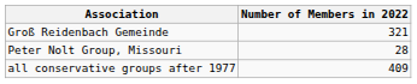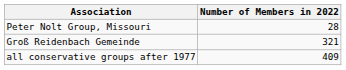 <table class="wikitable">
 <tr>
 <th>Association</th>
 <th>Number of Members in 2022</th>
 </tr>
 <tr>
+<td>Peter Nolt Group, Missouri</td>
+<td align="right">28</td>
+</tr>
+<tr>
 <td>Groß Reidenbach Gemeinde</td>
 <td align="right">321</td>
-</tr>
-<tr>
-<td>Peter Nolt Group, Missouri</td>
-<td align="right">28</td>
 </tr>
 <tr>
 <td>all conservative groups after 1977</td>
 <td align="right">409</td>
 </tr>
 </table>
